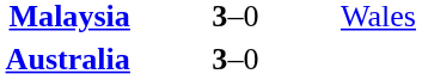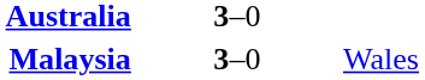 <table>
 <tr>
 <th width=200></th>
 <th width=100></th>
 <th width=200></th>
 </tr>
 <tr>
+<td align=right><strong><a href='#'>Australia</a> </strong></td>
+<td align=center><strong>3</strong>–0</td>
+<td></td>
+</tr>
+<tr>
 <td align=right><strong><a href='#'>Malaysia</a> </strong></td>
 <td align=center><strong>3</strong>–0</td>
 <td> <a href='#'>Wales</a></td>
 </tr>
-<tr>
-<td align=right><strong><a href='#'>Australia</a> </strong></td>
-<td align=center><strong>3</strong>–0</td>
-<td></td>
-</tr>
 </table>
